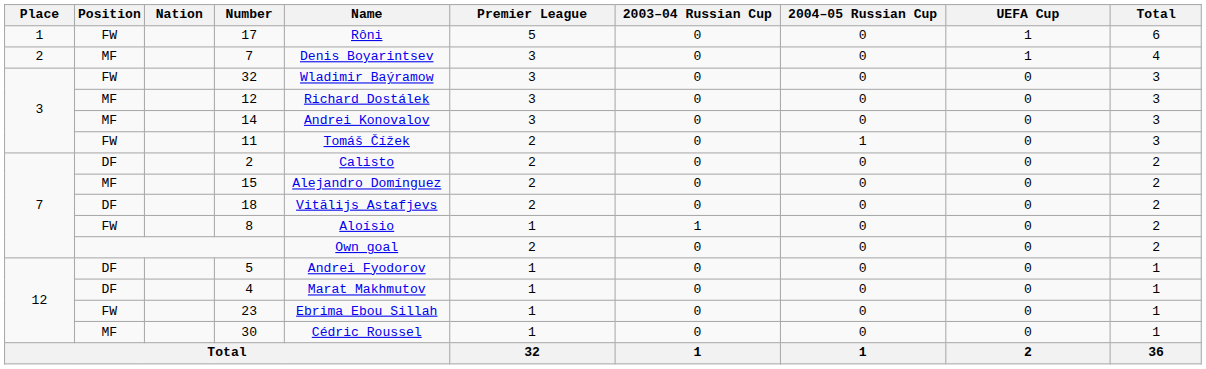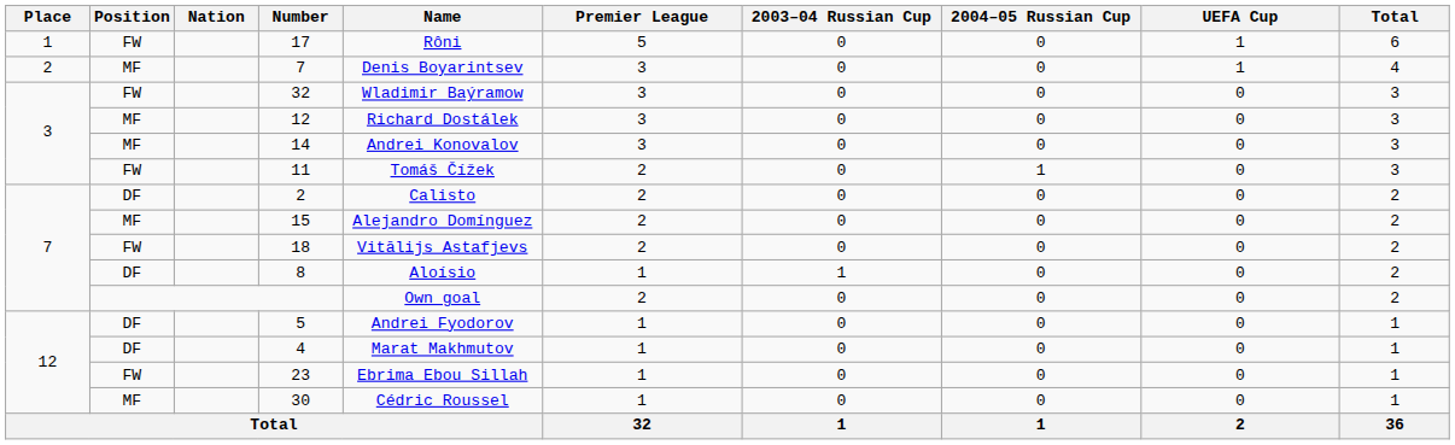 <table class="wikitable" style="font-size: 95%; text-align: center;">
 <tr>
 <th width=60>Place</th>
 <th width=60>Position</th>
 <th width=60>Nation</th>
 <th width=60>Number</th>
 <th width=150>Name</th>
 <th width=150>Premier League</th>
 <th width=150>2003–04 Russian Cup</th>
 <th width=150>2004–05 Russian Cup</th>
 <th width=150>UEFA Cup</th>
 <th width=80>Total</th>
 </tr>
 <tr>
 <td>1</td>
 <td>FW</td>
 <td></td>
 <td>17</td>
 <td><a href='#'>Rôni</a></td>
 <td>5</td>
 <td>0</td>
 <td>0</td>
 <td>1</td>
 <td>6</td>
 </tr>
 <tr>
 <td>2</td>
 <td>MF</td>
 <td></td>
 <td>7</td>
 <td><a href='#'>Denis Boyarintsev</a></td>
 <td>3</td>
 <td>0</td>
 <td>0</td>
 <td>1</td>
 <td>4</td>
 </tr>
 <tr>
 <td rowspan="4">3</td>
 <td>FW</td>
 <td></td>
 <td>32</td>
 <td><a href='#'>Wladimir Baýramow</a></td>
 <td>3</td>
 <td>0</td>
 <td>0</td>
 <td>0</td>
 <td>3</td>
 </tr>
 <tr>
 <td>MF</td>
 <td></td>
 <td>12</td>
 <td><a href='#'>Richard Dostálek</a></td>
 <td>3</td>
 <td>0</td>
 <td>0</td>
 <td>0</td>
 <td>3</td>
 </tr>
 <tr>
 <td>MF</td>
 <td></td>
 <td>14</td>
 <td><a href='#'>Andrei Konovalov</a></td>
 <td>3</td>
 <td>0</td>
 <td>0</td>
 <td>0</td>
 <td>3</td>
 </tr>
 <tr>
 <td>FW</td>
 <td></td>
 <td>11</td>
 <td><a href='#'>Tomáš Čížek</a></td>
 <td>2</td>
 <td>0</td>
 <td>1</td>
 <td>0</td>
 <td>3</td>
 </tr>
 <tr>
 <td rowspan="5">7</td>
 <td>DF</td>
 <td></td>
 <td>2</td>
 <td><a href='#'>Calisto</a></td>
 <td>2</td>
 <td>0</td>
 <td>0</td>
 <td>0</td>
 <td>2</td>
 </tr>
 <tr>
 <td>MF</td>
 <td></td>
 <td>15</td>
 <td><a href='#'>Alejandro Domínguez</a></td>
 <td>2</td>
 <td>0</td>
 <td>0</td>
 <td>0</td>
 <td>2</td>
 </tr>
 <tr>
-<td>DF</td>
+<td>FW</td>
 <td></td>
 <td>18</td>
 <td><a href='#'>Vitālijs Astafjevs</a></td>
 <td>2</td>
 <td>0</td>
 <td>0</td>
 <td>0</td>
 <td>2</td>
 </tr>
 <tr>
-<td>FW</td>
+<td>DF</td>
 <td></td>
 <td>8</td>
 <td><a href='#'>Aloísio</a></td>
 <td>1</td>
 <td>1</td>
 <td>0</td>
 <td>0</td>
 <td>2</td>
 </tr>
 <tr>
 <td colspan="3"></td>
 <td><a href='#'>Own goal</a></td>
 <td>2</td>
 <td>0</td>
 <td>0</td>
 <td>0</td>
 <td>2</td>
 </tr>
 <tr>
 <td rowspan="4">12</td>
 <td>DF</td>
 <td></td>
 <td>5</td>
 <td><a href='#'>Andrei Fyodorov</a></td>
 <td>1</td>
 <td>0</td>
 <td>0</td>
 <td>0</td>
 <td>1</td>
 </tr>
 <tr>
 <td>DF</td>
 <td></td>
 <td>4</td>
 <td><a href='#'>Marat Makhmutov</a></td>
 <td>1</td>
 <td>0</td>
 <td>0</td>
 <td>0</td>
 <td>1</td>
 </tr>
 <tr>
 <td>FW</td>
 <td></td>
 <td>23</td>
 <td><a href='#'>Ebrima Ebou Sillah</a></td>
 <td>1</td>
 <td>0</td>
 <td>0</td>
 <td>0</td>
 <td>1</td>
 </tr>
 <tr>
 <td>MF</td>
 <td></td>
 <td>30</td>
 <td><a href='#'>Cédric Roussel</a></td>
 <td>1</td>
 <td>0</td>
 <td>0</td>
 <td>0</td>
 <td>1</td>
 </tr>
 <tr>
 <th colspan=5>Total</th>
 <th>32</th>
 <th>1</th>
 <th>1</th>
 <th>2</th>
 <th>36</th>
 </tr>
 </table>
